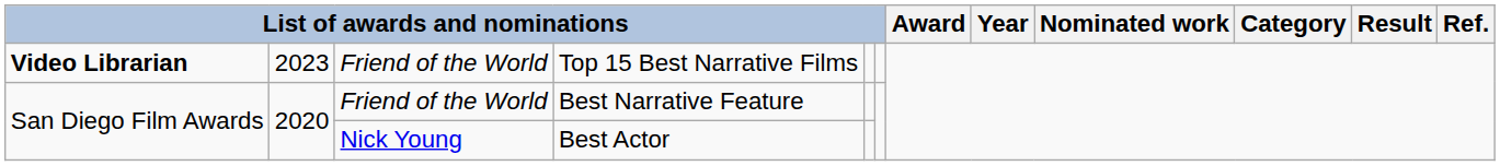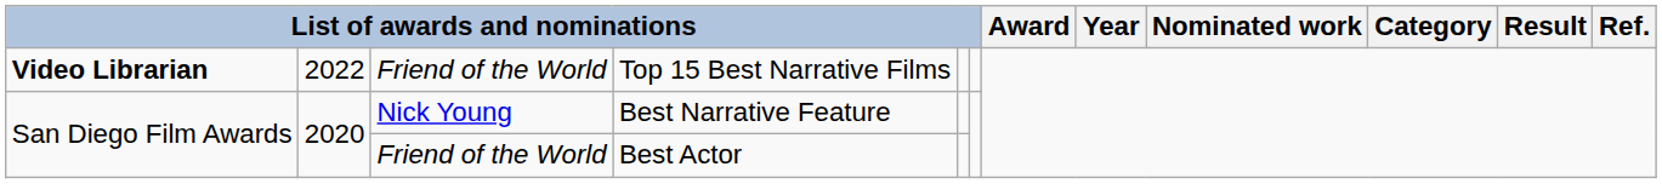 <table class="wikitable">
 <tr>
 <th colspan="6" style="background:#B0C4DE;">List of awards and nominations</th>
 <th>Award</th>
 <th>Year</th>
 <th>Nominated work</th>
 <th>Category</th>
 <th>Result</th>
 <th>Ref.</th>
 </tr>
 <tr>
 <td><strong>Video Librarian</strong></td>
-<td>2023</td>
+<td>2022</td>
 <td><em>Friend of the World</em></td>
 <td>Top 15 Best Narrative Films</td>
 <td></td>
 <td></td>
 </tr>
 <tr>
 <td rowspan="2">San Diego Film Awards</td>
 <td rowspan="2">2020</td>
-<td><em>Friend of the World</em></td>
+<td><a href='#'>Nick Young</a></td>
 <td>Best Narrative Feature</td>
 <td></td>
 <td rowspan="2"></td>
 </tr>
 <tr>
-<td><a href='#'>Nick Young</a></td>
+<td><em>Friend of the World</em></td>
 <td>Best Actor</td>
 <td></td>
 </tr>
 </table>
